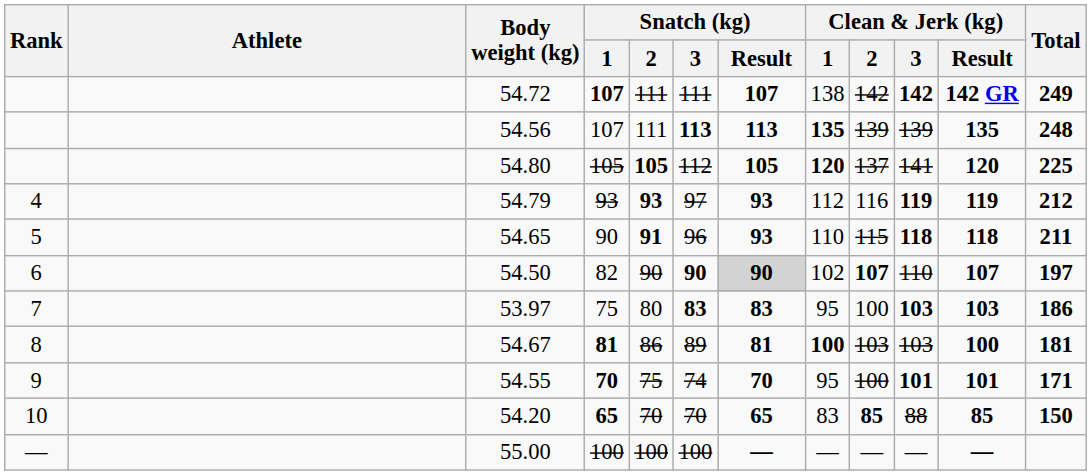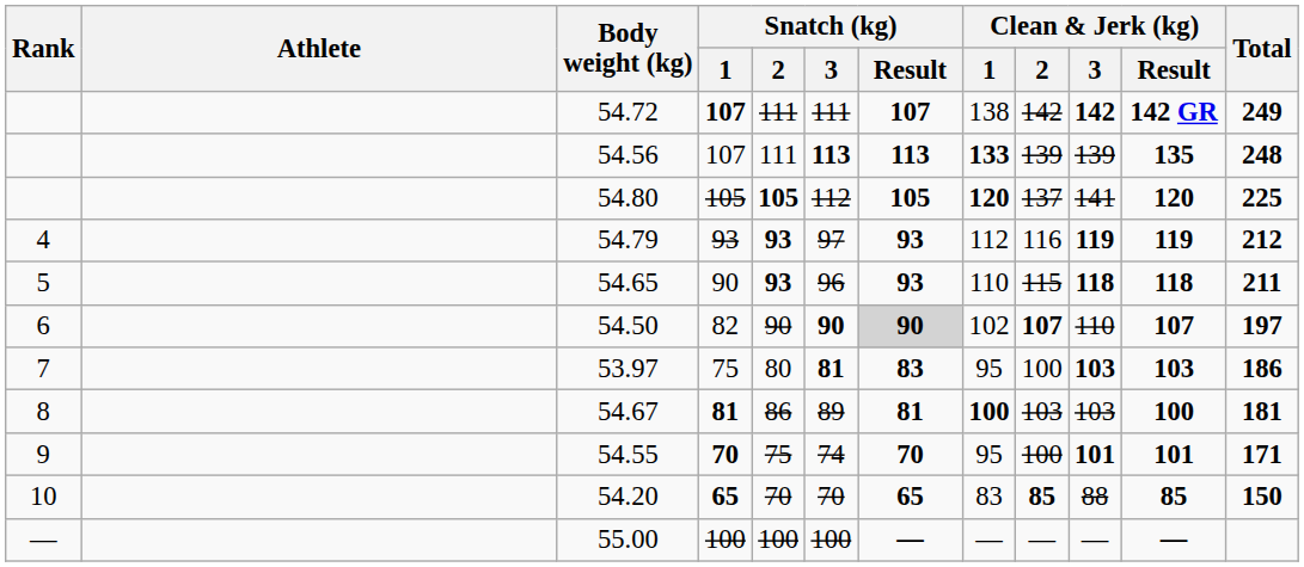 <table class = "wikitable sortable" style="text-align:center;">
 <tr>
 <th rowspan=2>Rank</th>
 <th rowspan=2 width=275>Athlete</th>
 <th rowspan=2>Body<br>weight (kg)</th>
 <th colspan=4>Snatch (kg)</th>
 <th colspan=4>Clean & Jerk (kg)</th>
 <th rowspan=2>Total</th>
 </tr>
 <tr>
 <th class="unsortable">1</th>
 <th class="unsortable">2</th>
 <th class="unsortable">3</th>
 <th width=55>Result</th>
 <th class="unsortable">1</th>
 <th class="unsortable">2</th>
 <th class="unsortable">3</th>
 <th width=55>Result</th>
 </tr>
 <tr>
 <td></td>
 <td align=left></td>
 <td>54.72</td>
 <td><strong>107</strong></td>
 <td><s>111</s></td>
 <td><s>111</s></td>
 <td><strong>107</strong></td>
 <td>138</td>
 <td><s>142</s></td>
 <td><strong>142</strong></td>
 <td><strong>142</strong> <strong><a href='#'>GR</a></strong></td>
 <td><strong>249</strong></td>
 </tr>
 <tr>
 <td></td>
 <td align=left></td>
 <td>54.56</td>
 <td>107</td>
 <td>111</td>
 <td><strong>113</strong></td>
 <td><strong>113</strong></td>
-<td><strong>135</strong></td>
+<td><strong>133</strong></td>
 <td><s>139</s></td>
 <td><s>139</s></td>
 <td><strong>135</strong></td>
 <td><strong>248</strong></td>
 </tr>
 <tr>
 <td></td>
 <td align=left></td>
 <td>54.80</td>
 <td><s>105</s></td>
 <td><strong>105</strong></td>
 <td><s>112</s></td>
 <td><strong>105</strong></td>
 <td><strong>120</strong></td>
 <td><s>137</s></td>
 <td><s>141</s></td>
 <td><strong>120</strong></td>
 <td><strong>225</strong></td>
 </tr>
 <tr>
 <td>4</td>
 <td align=left></td>
 <td>54.79</td>
 <td><s>93</s></td>
 <td><strong>93</strong></td>
 <td><s>97</s></td>
 <td><strong>93</strong></td>
 <td>112</td>
 <td>116</td>
 <td><strong>119</strong></td>
 <td><strong>119</strong></td>
 <td><strong>212</strong></td>
 </tr>
 <tr>
 <td>5</td>
 <td align=left></td>
 <td>54.65</td>
 <td>90</td>
-<td><strong>91</strong></td>
+<td><strong>93</strong></td>
 <td><s>96</s></td>
 <td><strong>93</strong></td>
 <td>110</td>
 <td><s>115</s></td>
 <td><strong>118</strong></td>
 <td><strong>118</strong></td>
 <td><strong>211</strong></td>
 </tr>
 <tr>
 <td>6</td>
 <td align=left></td>
 <td>54.50</td>
 <td>82</td>
 <td><s>90</s></td>
 <td><strong>90</strong></td>
 <td style="background: lightgrey;"><strong>90</strong></td>
 <td>102</td>
 <td><strong>107</strong></td>
 <td><s>110</s></td>
 <td><strong>107</strong></td>
 <td><strong>197</strong></td>
 </tr>
 <tr>
 <td>7</td>
 <td align=left></td>
 <td>53.97</td>
 <td>75</td>
 <td>80</td>
-<td><strong>83</strong></td>
+<td><strong>81</strong></td>
 <td><strong>83</strong></td>
 <td>95</td>
 <td>100</td>
 <td><strong>103</strong></td>
 <td><strong>103</strong></td>
 <td><strong>186</strong></td>
 </tr>
 <tr>
 <td>8</td>
 <td align=left></td>
 <td>54.67</td>
 <td><strong>81</strong></td>
 <td><s>86</s></td>
 <td><s>89</s></td>
 <td><strong>81</strong></td>
 <td><strong>100</strong></td>
 <td><s>103</s></td>
 <td><s>103</s></td>
 <td><strong>100</strong></td>
 <td><strong>181</strong></td>
 </tr>
 <tr>
 <td>9</td>
 <td align=left></td>
 <td>54.55</td>
 <td><strong>70</strong></td>
 <td><s>75</s></td>
 <td><s>74</s></td>
 <td><strong>70</strong></td>
 <td>95</td>
 <td><s>100</s></td>
 <td><strong>101</strong></td>
 <td><strong>101</strong></td>
 <td><strong>171</strong></td>
 </tr>
 <tr>
 <td>10</td>
 <td align=left></td>
 <td>54.20</td>
 <td><strong>65</strong></td>
 <td><s>70</s></td>
 <td><s>70</s></td>
 <td><strong>65</strong></td>
 <td>83</td>
 <td><strong>85</strong></td>
 <td><s>88</s></td>
 <td><strong>85</strong></td>
 <td><strong>150</strong></td>
 </tr>
 <tr>
 <td>―</td>
 <td align=left></td>
 <td>55.00</td>
 <td><s>100</s></td>
 <td><s>100</s></td>
 <td><s>100</s></td>
 <td><strong>―</strong></td>
 <td>―</td>
 <td>―</td>
 <td>―</td>
 <td><strong>―</strong></td>
 <td><strong></strong></td>
 </tr>
 </table>
